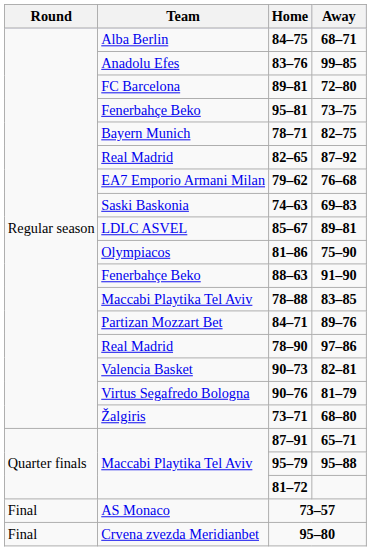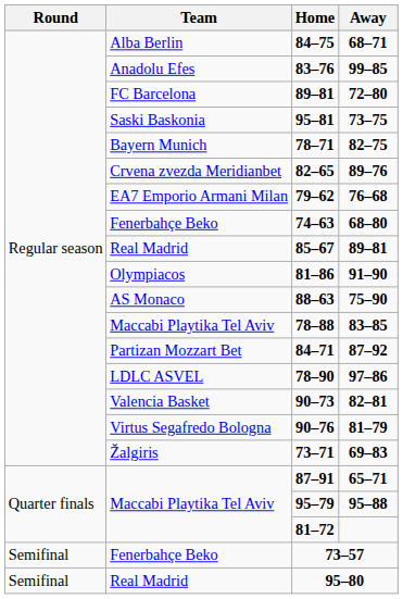 <table class="wikitable" style="text-align: left; font-size:95%">
 <tr bgcolor="#ccccff">
 <th>Round</th>
 <th>Team</th>
 <th>Home</th>
 <th>  Away  </th>
 </tr>
 <tr>
 <td rowspan=17>Regular season</td>
 <td> <a href='#'>Alba Berlin</a></td>
 <td align="center"><strong>84–75</strong></td>
 <td align="center"><strong>68–71</strong></td>
 </tr>
 <tr>
 <td> <a href='#'>Anadolu Efes</a></td>
 <td align="center"><strong>83–76</strong></td>
 <td align="center"><strong>99–85</strong></td>
 </tr>
 <tr>
 <td> <a href='#'>FC Barcelona</a></td>
 <td align="center"><strong>89–81</strong></td>
 <td align="center"><strong>72–80</strong></td>
 </tr>
 <tr>
-<td> <a href='#'>Fenerbahçe Beko</a></td>
+<td> <a href='#'>Saski Baskonia</a></td>
 <td align="center"><strong>95–81</strong></td>
 <td align="center"><strong>73–75</strong></td>
 </tr>
 <tr>
 <td> <a href='#'>Bayern Munich</a></td>
 <td align="center"><strong>78–71</strong></td>
 <td align="center"><strong>82–75</strong></td>
 </tr>
 <tr>
-<td> <a href='#'>Real Madrid</a></td>
+<td> <a href='#'>Crvena zvezda Meridianbet</a></td>
 <td align="center"><strong>82–65</strong></td>
-<td align="center"><strong>87–92</strong></td>
+<td align="center"><strong>89–76</strong></td>
 </tr>
 <tr>
 <td> <a href='#'>EA7 Emporio Armani Milan</a></td>
 <td align="center"><strong>79–62</strong></td>
 <td align="center"><strong>76–68</strong></td>
 </tr>
 <tr>
-<td> <a href='#'>Saski Baskonia</a></td>
+<td> <a href='#'>Fenerbahçe Beko</a></td>
 <td align="center"><strong>74–63</strong></td>
-<td align="center"><strong>69–83</strong></td>
+<td align="center"><strong>68–80</strong></td>
 </tr>
 <tr>
-<td> <a href='#'>LDLC ASVEL</a></td>
+<td> <a href='#'>Real Madrid</a></td>
 <td align="center"><strong>85–67</strong></td>
 <td align="center"><strong>89–81</strong></td>
 </tr>
 <tr>
 <td> <a href='#'>Olympiacos</a></td>
 <td align="center"><strong>81–86</strong></td>
-<td align="center"><strong>75–90</strong></td>
+<td align="center"><strong>91–90</strong></td>
 </tr>
 <tr>
-<td> <a href='#'>Fenerbahçe Beko</a></td>
+<td> <a href='#'>AS Monaco</a></td>
 <td align="center"><strong>88–63</strong></td>
-<td align="center"><strong>91–90</strong></td>
+<td align="center"><strong>75–90</strong></td>
 </tr>
 <tr>
 <td> <a href='#'>Maccabi Playtika Tel Aviv</a></td>
 <td align="center"><strong>78–88</strong></td>
 <td align="center"><strong>83–85</strong></td>
 </tr>
 <tr>
 <td> <a href='#'>Partizan Mozzart Bet</a></td>
 <td align="center"><strong>84–71</strong></td>
-<td align="center"><strong>89–76</strong></td>
+<td align="center"><strong>87–92</strong></td>
 </tr>
 <tr>
-<td> <a href='#'>Real Madrid</a></td>
+<td> <a href='#'>LDLC ASVEL</a></td>
 <td align="center"><strong>78–90</strong></td>
 <td align="center"><strong>97–86</strong></td>
 </tr>
 <tr>
 <td> <a href='#'>Valencia Basket</a></td>
 <td align="center"><strong>90–73</strong></td>
 <td align="center"><strong>82–81</strong></td>
 </tr>
 <tr>
 <td> <a href='#'>Virtus Segafredo Bologna</a></td>
 <td align="center"><strong>90–76</strong></td>
 <td align="center"><strong>81–79</strong></td>
 </tr>
 <tr>
 <td> <a href='#'>Žalgiris</a></td>
 <td align="center"><strong>73–71</strong></td>
-<td align="center"><strong>68–80</strong></td>
+<td align="center"><strong>69–83</strong></td>
 </tr>
 <tr>
 <td rowspan=3>Quarter finals</td>
 <td rowspan=3> <a href='#'>Maccabi Playtika Tel Aviv</a></td>
 <td align="center"><strong>87–91</strong></td>
 <td align="center"><strong>65–71</strong></td>
 </tr>
 <tr>
 <td align="center"><strong>95–79</strong></td>
 <td align="center"><strong>95–88</strong></td>
 </tr>
 <tr>
 <td style="text-align: center;"><strong>81–72</strong></td>
 <td></td>
 </tr>
 <tr>
-<td>Final</td>
-<td> <a href='#'>AS Monaco</a></td>
+<td>Semifinal</td>
+<td> <a href='#'>Fenerbahçe Beko</a></td>
 <td colspan=2 align="center"><strong>73–57</strong></td>
 </tr>
 <tr>
-<td>Final</td>
-<td> <a href='#'>Crvena zvezda Meridianbet</a></td>
+<td>Semifinal</td>
+<td> <a href='#'>Real Madrid</a></td>
 <td colspan=2 align="center"><strong>95–80</strong></td>
 </tr>
 </table>
